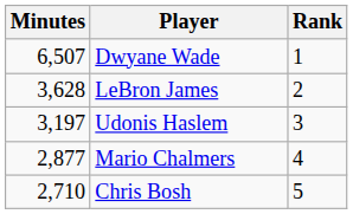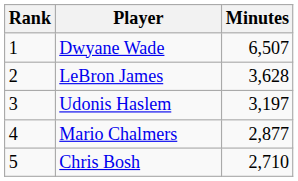 <table class="wikitable">
 <tr>
+<th scope="col">Rank</th>
+<th scope="col" width="140px">Player</th>
 <th scope="col">Minutes</th>
-<th scope="col" width="140px">Player</th>
-<th scope="col">Rank</th>
 </tr>
 <tr>
+<td>1</td>
+<td><a href='#'>Dwyane Wade</a></td>
 <td align="right">6,507</td>
-<td><a href='#'>Dwyane Wade</a></td>
-<td>1</td>
 </tr>
 <tr>
+<td>2</td>
+<td><a href='#'>LeBron James</a></td>
 <td align="right">3,628</td>
-<td><a href='#'>LeBron James</a></td>
-<td>2</td>
 </tr>
 <tr>
+<td>3</td>
+<td><a href='#'>Udonis Haslem</a></td>
 <td align="right">3,197</td>
-<td><a href='#'>Udonis Haslem</a></td>
-<td>3</td>
 </tr>
 <tr>
+<td>4</td>
+<td><a href='#'>Mario Chalmers</a></td>
 <td align="right">2,877</td>
-<td><a href='#'>Mario Chalmers</a></td>
-<td>4</td>
 </tr>
 <tr>
+<td>5</td>
+<td><a href='#'>Chris Bosh</a></td>
 <td align="right">2,710</td>
-<td><a href='#'>Chris Bosh</a></td>
-<td>5</td>
 </tr>
 </table>
